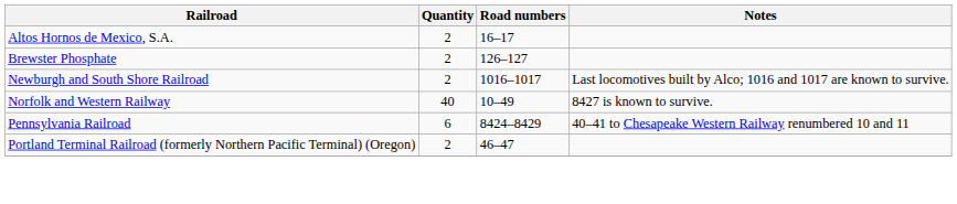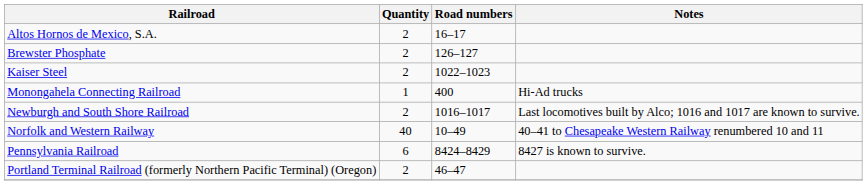 <table class="wikitable">
 <tr>
 <th>Railroad</th>
 <th>Quantity</th>
 <th>Road numbers</th>
 <th>Notes</th>
 </tr>
 <tr>
 <td><a href='#'>Altos Hornos de Mexico</a>, S.A.</td>
 <td style="text-align:center;">2</td>
 <td>16–17</td>
 <td></td>
 </tr>
 <tr>
 <td><a href='#'>Brewster Phosphate</a></td>
 <td style="text-align:center;">2</td>
 <td>126–127</td>
 <td></td>
 </tr>
 <tr>
+<td><a href='#'>Kaiser Steel</a></td>
+<td style="text-align:center;">2</td>
+<td>1022–1023</td>
+<td></td>
+</tr>
+<tr>
+<td><a href='#'>Monongahela Connecting Railroad</a></td>
+<td style="text-align:center;">1</td>
+<td>400</td>
+<td>Hi-Ad trucks</td>
+</tr>
+<tr>
 <td><a href='#'>Newburgh and South Shore Railroad</a></td>
 <td style="text-align:center;">2</td>
 <td>1016–1017</td>
 <td>Last locomotives built by Alco; 1016 and 1017 are known to survive.</td>
 </tr>
 <tr>
 <td><a href='#'>Norfolk and Western Railway</a></td>
 <td style="text-align:center;">40</td>
 <td>10–49</td>
-<td>8427 is known to survive.</td>
+<td>40–41 to <a href='#'>Chesapeake Western Railway</a> renumbered 10 and 11</td>
 </tr>
 <tr>
 <td><a href='#'>Pennsylvania Railroad</a></td>
 <td style="text-align:center;">6</td>
 <td>8424–8429</td>
-<td>40–41 to <a href='#'>Chesapeake Western Railway</a> renumbered 10 and 11</td>
+<td>8427 is known to survive.</td>
 </tr>
 <tr>
 <td><a href='#'>Portland Terminal Railroad</a> (formerly Northern Pacific Terminal) (Oregon)</td>
 <td style="text-align:center;">2</td>
 <td>46–47</td>
 <td></td>
 </tr>
 <tr>
 </tr>
 </table>
